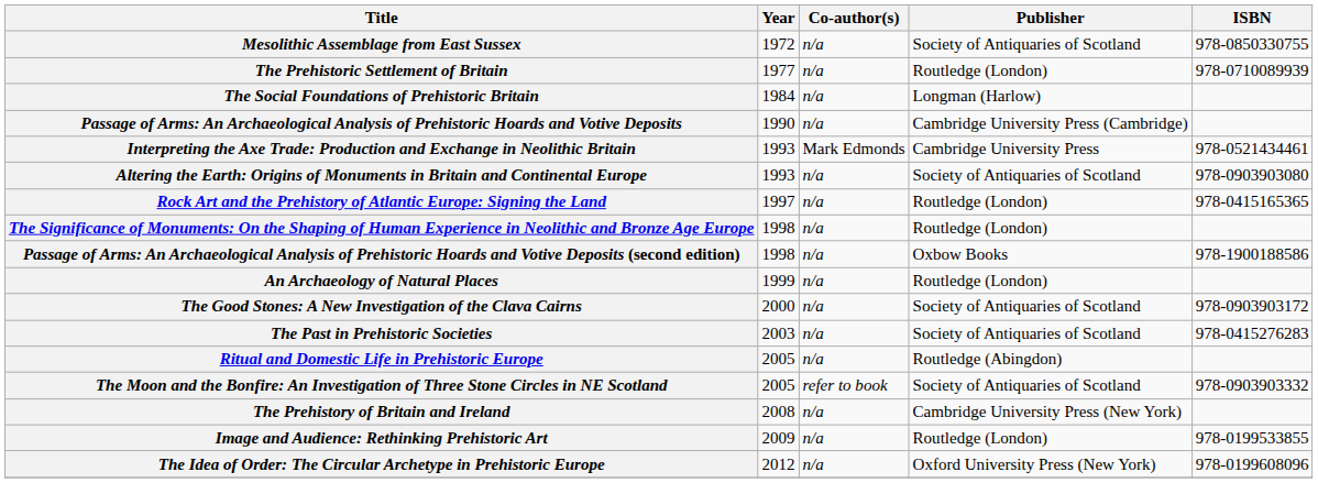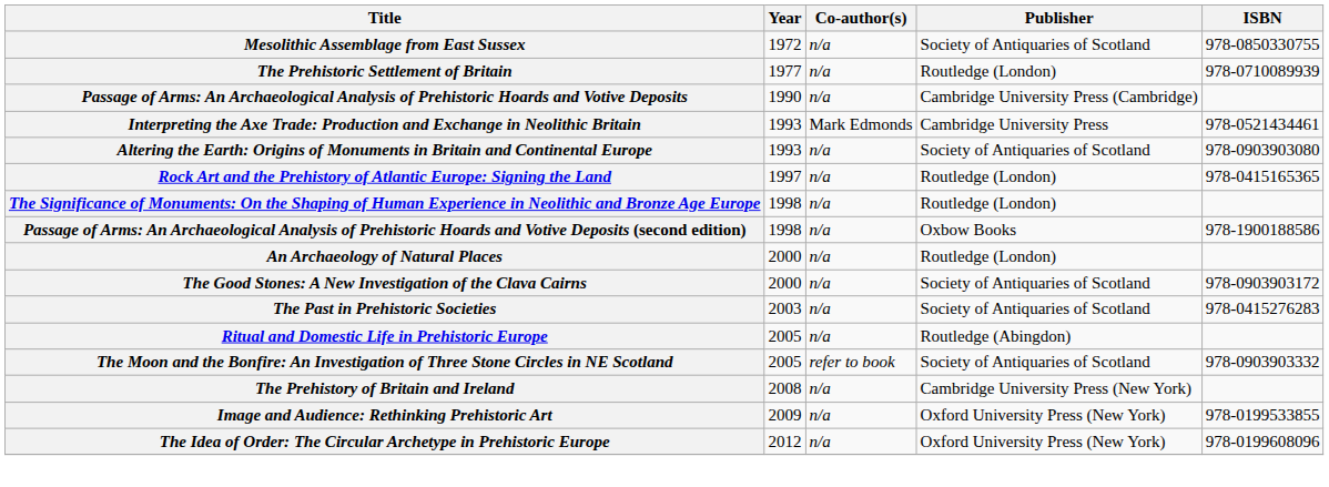 <table class="wikitable plainrowheaders sortable">
 <tr>
 <th scope="col">Title</th>
 <th scope="col">Year</th>
 <th scope="col">Co-author(s)</th>
 <th scope="col">Publisher</th>
 <th scope="col" class="unsortable">ISBN</th>
 </tr>
 <tr>
 <th scope="row"><em>Mesolithic Assemblage from East Sussex</em></th>
 <td>1972</td>
 <td><em>n/a</em></td>
 <td>Society of Antiquaries of Scotland</td>
 <td>978-0850330755</td>
 </tr>
 <tr>
 <th scope="row"><em>The Prehistoric Settlement of Britain</em></th>
 <td>1977</td>
 <td><em>n/a</em></td>
 <td>Routledge (London)</td>
 <td>978-0710089939</td>
-</tr>
-<tr>
-<th scope="row"><em>The Social Foundations of Prehistoric Britain</em></th>
-<td>1984</td>
-<td><em>n/a</em></td>
-<td>Longman (Harlow)</td>
-<td></td>
 </tr>
 <tr>
 <th scope="row"><em>Passage of Arms: An Archaeological Analysis of Prehistoric Hoards and Votive Deposits</em></th>
 <td>1990</td>
 <td><em>n/a</em></td>
 <td>Cambridge University Press (Cambridge)</td>
 <td></td>
 </tr>
 <tr>
 <th scope="row"><em>Interpreting the Axe Trade: Production and Exchange in Neolithic Britain</em></th>
 <td>1993</td>
 <td>Mark Edmonds</td>
 <td>Cambridge University Press</td>
 <td>978-0521434461</td>
 </tr>
 <tr>
 <th scope="row"><em>Altering the Earth: Origins of Monuments in Britain and Continental Europe</em></th>
 <td>1993</td>
 <td><em>n/a</em></td>
 <td>Society of Antiquaries of Scotland</td>
 <td>978-0903903080</td>
 </tr>
 <tr>
 <th scope="row"><em><a href='#'>Rock Art and the Prehistory of Atlantic Europe: Signing the Land</a></em></th>
 <td>1997</td>
 <td><em>n/a</em></td>
 <td>Routledge (London)</td>
 <td>978-0415165365</td>
 </tr>
 <tr>
 <th scope="row"><em><a href='#'>The Significance of Monuments: On the Shaping of Human Experience in Neolithic and Bronze Age Europe</a></em></th>
 <td>1998</td>
 <td><em>n/a</em></td>
 <td>Routledge (London)</td>
 <td></td>
 </tr>
 <tr>
 <th scope="row"><em>Passage of Arms: An Archaeological Analysis of Prehistoric Hoards and Votive Deposits</em> (second edition)</th>
 <td>1998</td>
 <td><em>n/a</em></td>
 <td>Oxbow Books</td>
 <td>978-1900188586</td>
 </tr>
 <tr>
 <th scope="row"><em>An Archaeology of Natural Places</em></th>
-<td>1999</td>
+<td>2000</td>
 <td><em>n/a</em></td>
 <td>Routledge (London)</td>
 <td></td>
 </tr>
 <tr>
 <th scope="row"><em>The Good Stones: A New Investigation of the Clava Cairns</em></th>
 <td>2000</td>
 <td><em>n/a</em></td>
 <td>Society of Antiquaries of Scotland</td>
 <td>978-0903903172</td>
 </tr>
 <tr>
 <th scope="row"><em>The Past in Prehistoric Societies</em></th>
 <td>2003</td>
 <td><em>n/a</em></td>
 <td>Society of Antiquaries of Scotland</td>
 <td>978-0415276283</td>
 </tr>
 <tr>
 <th scope="row"><em><a href='#'>Ritual and Domestic Life in Prehistoric Europe</a></em></th>
 <td>2005</td>
 <td><em>n/a</em></td>
 <td>Routledge (Abingdon)</td>
 <td></td>
 </tr>
 <tr>
 <th scope="row"><em>The Moon and the Bonfire: An Investigation of Three Stone Circles in NE Scotland</em></th>
 <td>2005</td>
 <td><em>refer to book</em></td>
 <td>Society of Antiquaries of Scotland</td>
 <td>978-0903903332</td>
 </tr>
 <tr>
 <th scope="row"><em>The Prehistory of Britain and Ireland</em></th>
 <td>2008</td>
 <td><em>n/a</em></td>
 <td>Cambridge University Press (New York)</td>
 <td></td>
 </tr>
 <tr>
 <th scope="row"><em>Image and Audience: Rethinking Prehistoric Art</em></th>
 <td>2009</td>
 <td><em>n/a</em></td>
-<td>Routledge (London)</td>
+<td>Oxford University Press (New York)</td>
 <td>978-0199533855</td>
 </tr>
 <tr>
 <th scope="row"><em>The Idea of Order: The Circular Archetype in Prehistoric Europe</em></th>
 <td>2012</td>
 <td><em>n/a</em></td>
 <td>Oxford University Press (New York)</td>
 <td>978-0199608096</td>
 </tr>
 <tr>
 </tr>
 </table>
